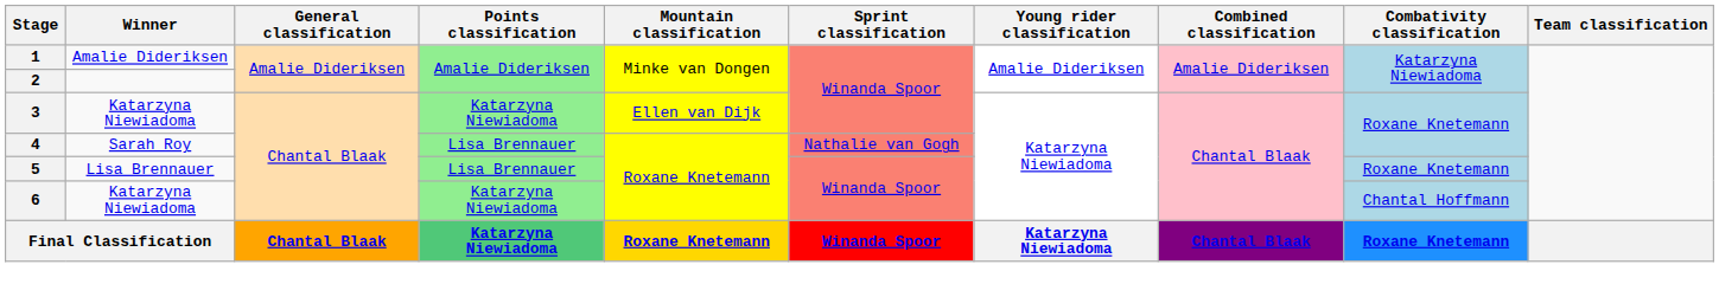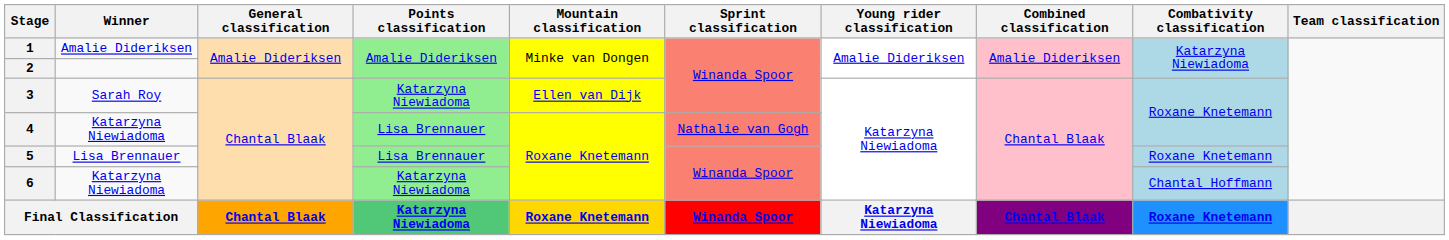 <table class="wikitable" style="text-align: center; font-size:86%;">
 <tr style="background-color: #efefef;">
 <th width="1%">Stage</th>
 <th width="7%">Winner</th>
 <th width="7%">General classification<br></th>
 <th width="7%">Points classification<br></th>
 <th width="7%">Mountain classification<br></th>
 <th width="7%">Sprint classification<br></th>
 <th width="7%">Young rider classification<br></th>
 <th width="7%">Combined classification<br></th>
 <th width="7%">Combativity classification<br></th>
 <th width="7%">Team classification<br></th>
 </tr>
 <tr>
 <th>1</th>
 <td><a href='#'>Amalie Dideriksen</a></td>
 <td style="background:navajowhite;" rowspan=2><a href='#'>Amalie Dideriksen</a></td>
 <td style="background:lightgreen;" rowspan=2><a href='#'>Amalie Dideriksen</a></td>
 <td style="background:yellow;" rowspan=2>Minke van Dongen</td>
 <td style="background:salmon;" rowspan=3><a href='#'>Winanda Spoor</a></td>
 <td style="background:white;" rowspan=2><a href='#'>Amalie Dideriksen</a></td>
 <td style="background:pink;" rowspan=2><a href='#'>Amalie Dideriksen</a></td>
 <td style="background:lightblue;" rowspan=2><a href='#'>Katarzyna Niewiadoma</a></td>
 <td rowspan=6></td>
 </tr>
 <tr>
 <th>2</th>
 <td></td>
 </tr>
 <tr>
 <th>3</th>
-<td><a href='#'>Katarzyna Niewiadoma</a></td>
+<td><a href='#'>Sarah Roy</a></td>
 <td style="background:navajowhite;" rowspan=4><a href='#'>Chantal Blaak</a></td>
 <td style="background:lightgreen;"><a href='#'>Katarzyna Niewiadoma</a></td>
 <td style="background:yellow;"><a href='#'>Ellen van Dijk</a></td>
 <td style="background:white;" rowspan=4><a href='#'>Katarzyna Niewiadoma</a></td>
 <td style="background:pink;" rowspan=4><a href='#'>Chantal Blaak</a></td>
 <td style="background:lightblue;" rowspan=2><a href='#'>Roxane Knetemann</a></td>
 </tr>
 <tr>
 <th>4</th>
-<td><a href='#'>Sarah Roy</a></td>
+<td><a href='#'>Katarzyna Niewiadoma</a></td>
 <td style="background:lightgreen;"><a href='#'>Lisa Brennauer</a></td>
 <td style="background:yellow;" rowspan=3><a href='#'>Roxane Knetemann</a></td>
 <td style="background:salmon;"><a href='#'>Nathalie van Gogh</a></td>
 </tr>
 <tr>
 <th>5</th>
 <td><a href='#'>Lisa Brennauer</a></td>
 <td style="background:lightgreen;"><a href='#'>Lisa Brennauer</a></td>
 <td style="background:salmon;" rowspan=2><a href='#'>Winanda Spoor</a></td>
 <td style="background:lightblue;"><a href='#'>Roxane Knetemann</a></td>
 </tr>
 <tr>
 <th>6</th>
 <td><a href='#'>Katarzyna Niewiadoma</a></td>
 <td style="background:lightgreen;"><a href='#'>Katarzyna Niewiadoma</a></td>
 <td style="background:lightblue;"><a href='#'>Chantal Hoffmann</a></td>
 </tr>
 <tr>
 <th colspan=2><strong>Final Classification</strong></th>
 <th style="background:orange;"><a href='#'>Chantal Blaak</a></th>
 <th style="background:#50c878;"><a href='#'>Katarzyna Niewiadoma</a></th>
 <th style="background:gold;"><a href='#'>Roxane Knetemann</a></th>
 <th style="background:red;"><a href='#'>Winanda Spoor</a></th>
 <th style="background:offwhite;"><a href='#'>Katarzyna Niewiadoma</a></th>
 <th style="background:purple;"><a href='#'>Chantal Blaak</a></th>
 <th style="background:dodgerblue;"><a href='#'>Roxane Knetemann</a></th>
 <th colspan=1><strong></strong></th>
 </tr>
 </table>
